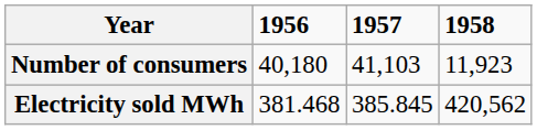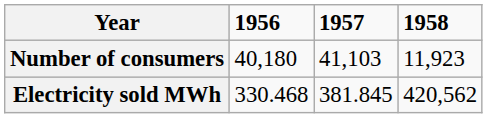 <table class="wikitable">
 <tr>
 <th>Year</th>
 <td><strong>1956</strong></td>
 <td><strong>1957</strong></td>
 <td><strong>1958</strong></td>
 </tr>
 <tr>
 <th>Number of consumers</th>
 <td>40,180</td>
 <td>41,103</td>
 <td>11,923</td>
 </tr>
 <tr>
 <th>Electricity sold MWh</th>
-<td>381.468</td>
-<td>385.845</td>
+<td>330.468</td>
+<td>381.845</td>
 <td>420,562</td>
 </tr>
 </table>
